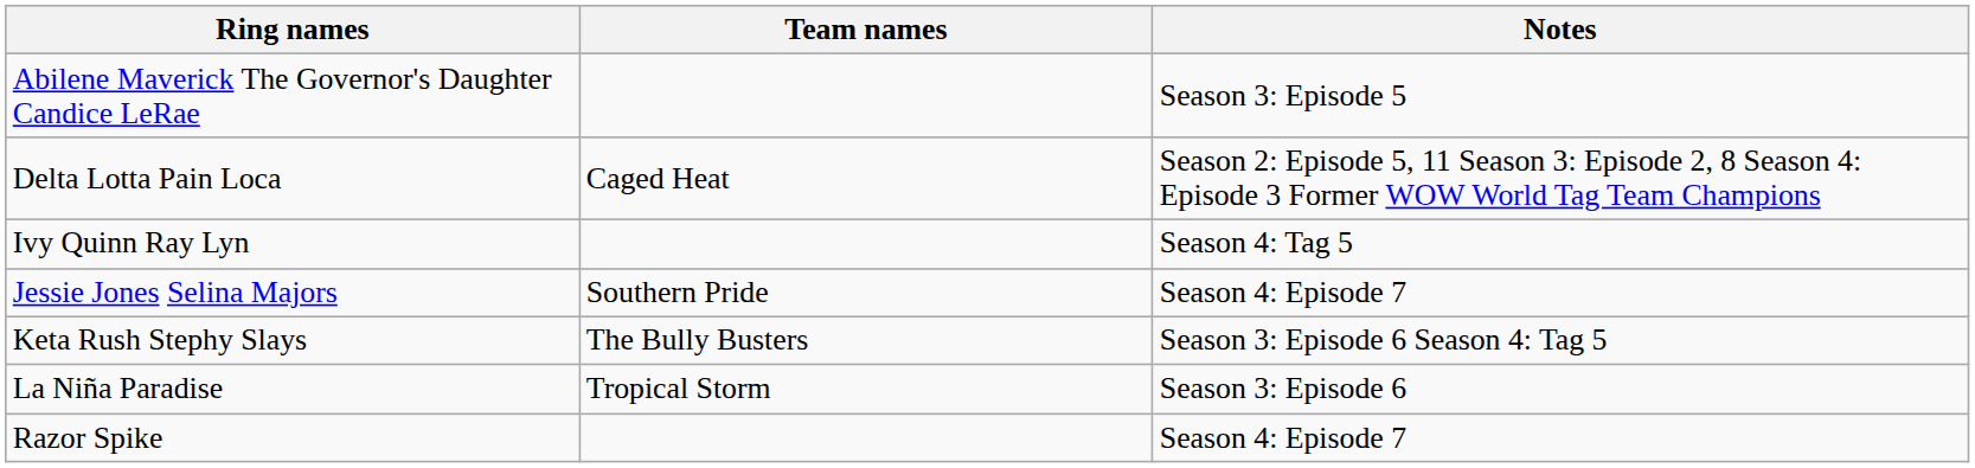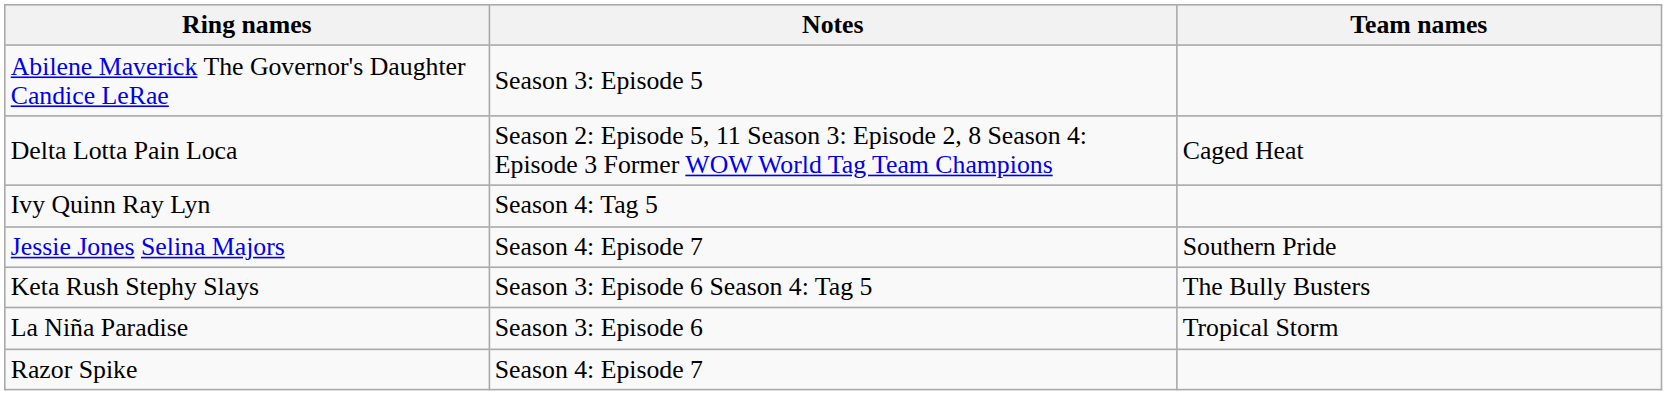 <table class="wikitable sortable" style="width:65%;">
 <tr>
 <th width=19%>Ring names</th>
+<th width=27%>Notes</th>
 <th width=19%>Team names</th>
-<th width=27%>Notes</th>
 </tr>
 <tr>
 <td><a href='#'>Abilene Maverick</a> The Governor's Daughter  <a href='#'>Candice LeRae</a></td>
+<td>Season 3: Episode 5</td>
 <td></td>
-<td>Season 3: Episode 5</td>
 </tr>
 <tr>
 <td>Delta Lotta Pain  Loca</td>
+<td>Season 2: Episode 5, 11  Season 3: Episode 2, 8  Season 4: Episode 3 Former  <a href='#'>WOW World Tag Team Champions</a></td>
 <td>Caged Heat</td>
-<td>Season 2: Episode 5, 11  Season 3: Episode 2, 8  Season 4: Episode 3 Former  <a href='#'>WOW World Tag Team Champions</a></td>
 </tr>
 <tr>
 <td>Ivy Quinn  Ray Lyn</td>
+<td>Season 4: Tag 5</td>
 <td></td>
-<td>Season 4: Tag 5</td>
 </tr>
 <tr>
 <td><a href='#'>Jessie Jones</a>  <a href='#'>Selina Majors</a></td>
+<td>Season 4: Episode 7</td>
 <td>Southern Pride</td>
-<td>Season 4: Episode 7</td>
 </tr>
 <tr>
 <td>Keta Rush  Stephy Slays</td>
+<td>Season 3: Episode 6  Season 4: Tag 5</td>
 <td>The Bully Busters</td>
-<td>Season 3: Episode 6  Season 4: Tag 5</td>
 </tr>
 <tr>
 <td>La Niña  Paradise</td>
+<td> Season 3: Episode 6</td>
 <td>Tropical Storm</td>
-<td> Season 3: Episode 6</td>
 </tr>
 <tr>
 <td>Razor  Spike</td>
+<td>Season 4: Episode 7</td>
 <td></td>
-<td>Season 4: Episode 7</td>
 </tr>
 </table>
